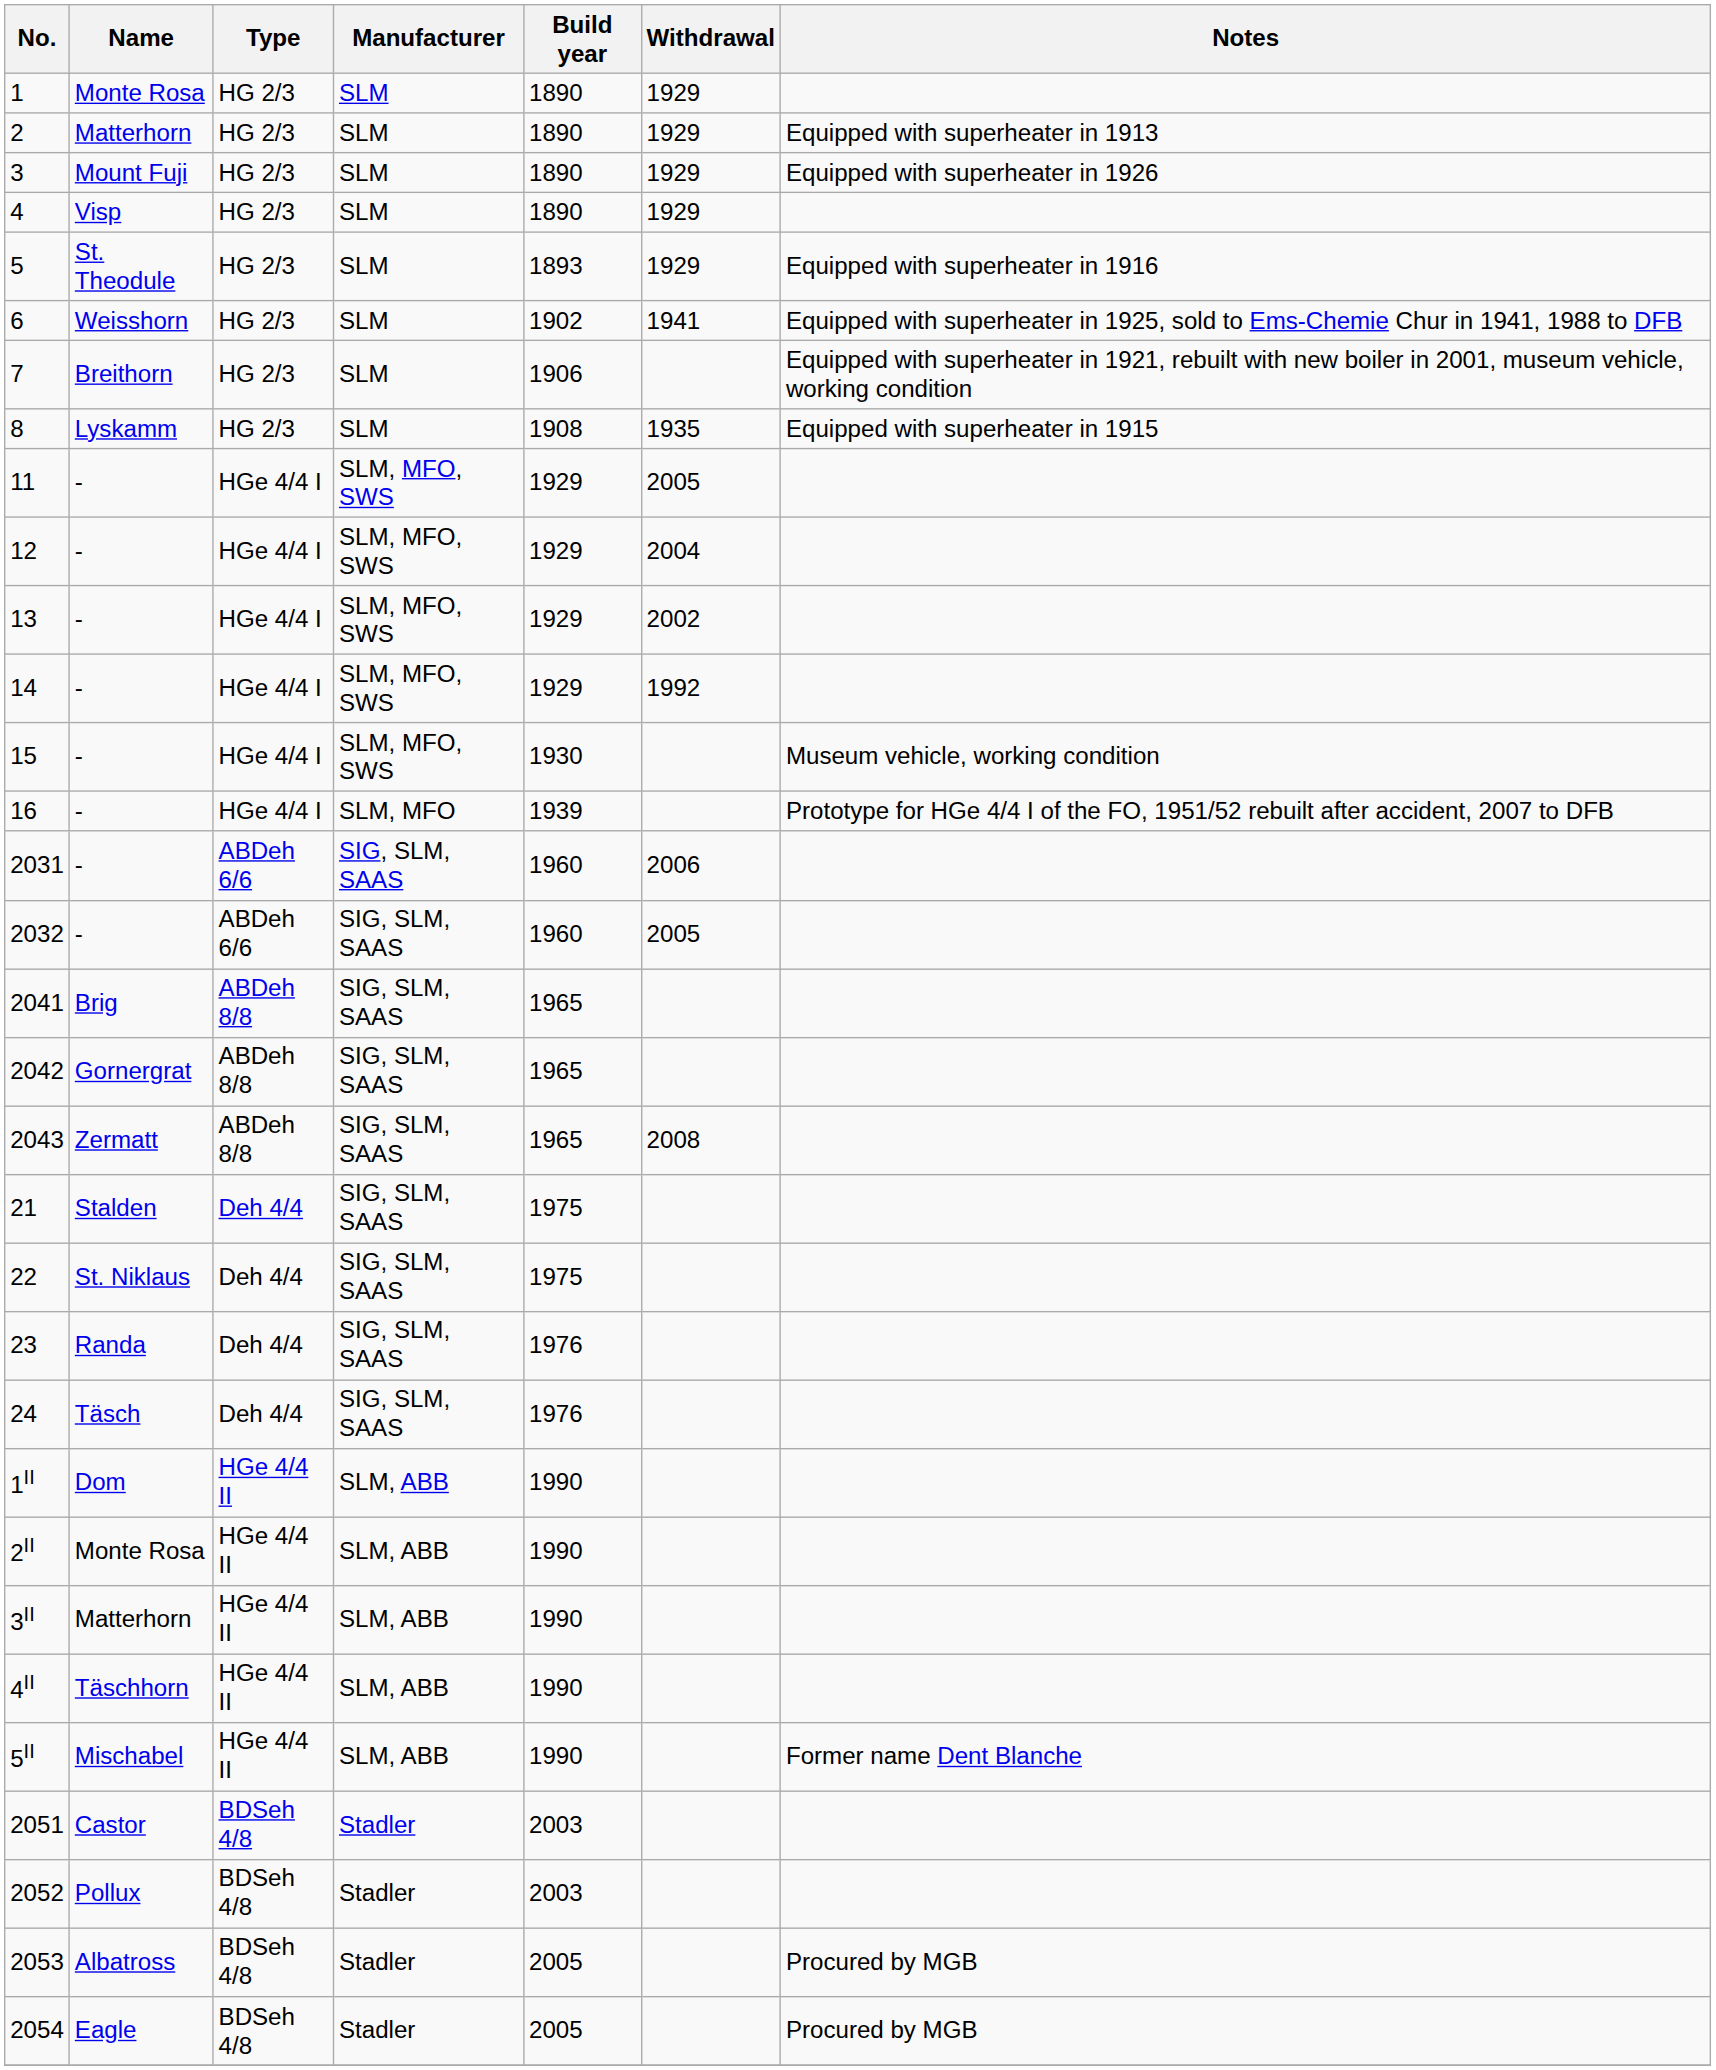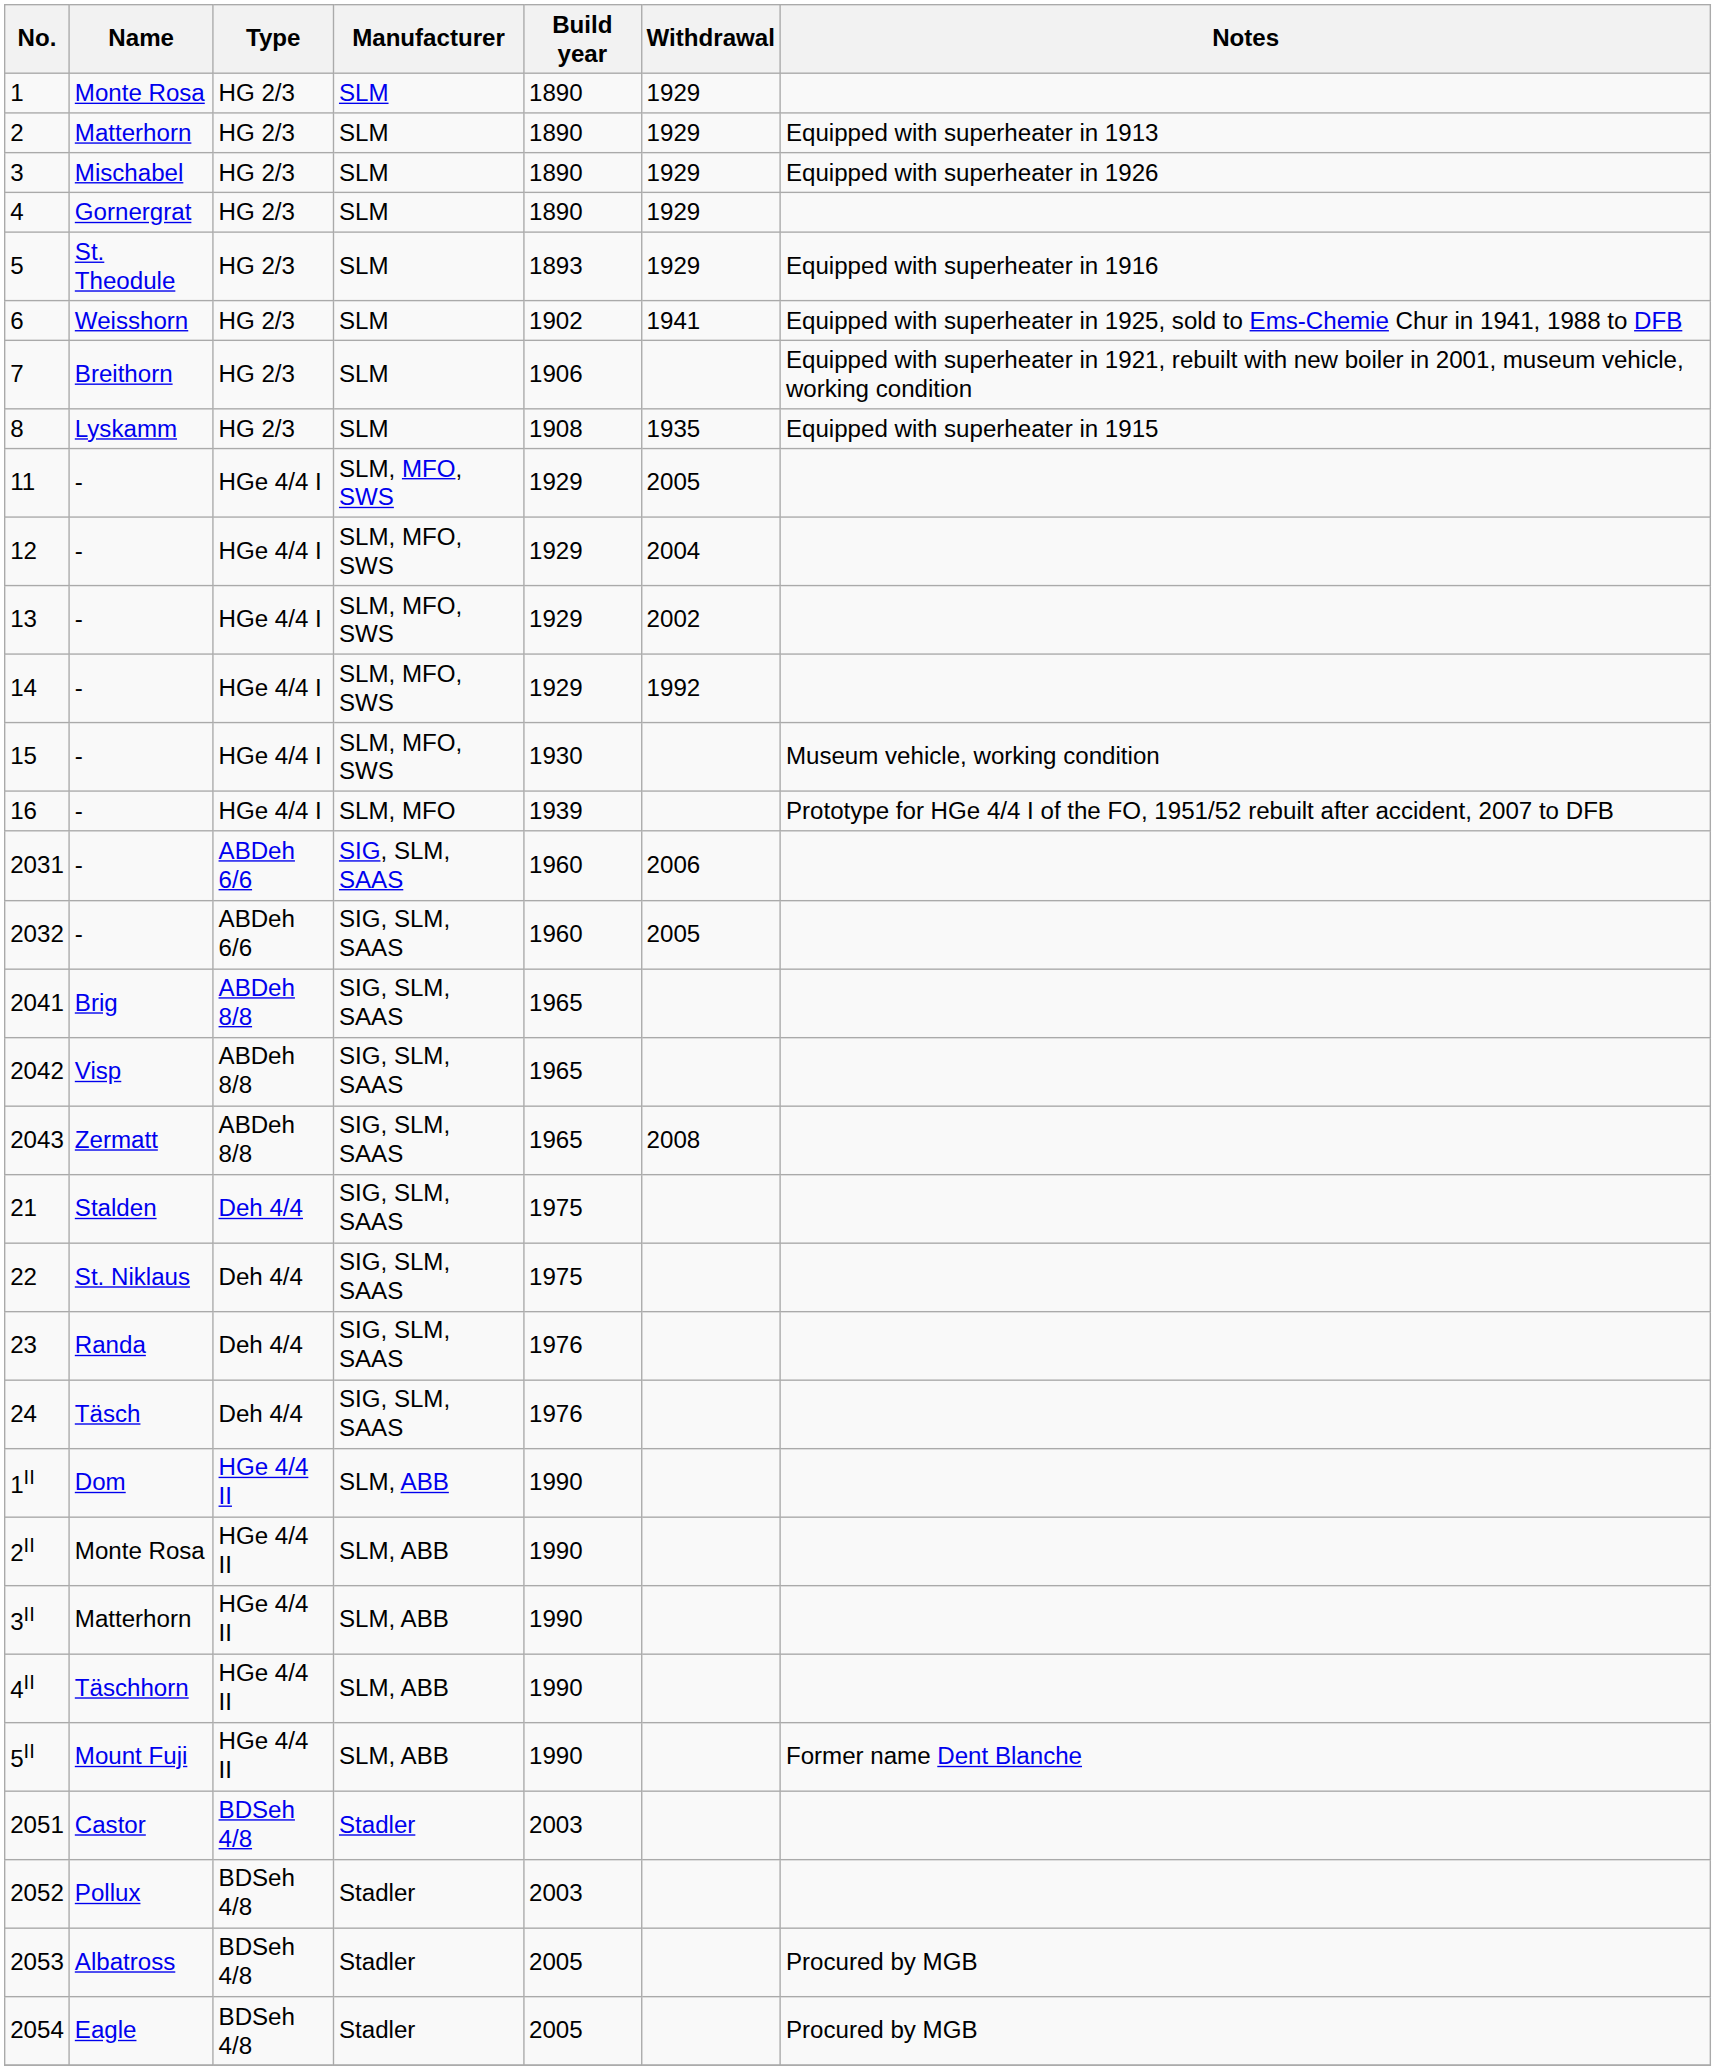 <table class="wikitable sortable"     style="font-size: 110%;">
 <tr>
 <th>No.</th>
 <th>Name</th>
 <th>Type</th>
 <th>Manufacturer</th>
 <th>Build year</th>
 <th>Withdrawal</th>
 <th>Notes</th>
 </tr>
 <tr>
 <td>1</td>
 <td><a href='#'>Monte Rosa</a></td>
 <td>HG 2/3</td>
 <td><a href='#'>SLM</a></td>
 <td>1890</td>
 <td>1929</td>
 <td></td>
 </tr>
 <tr>
 <td>2</td>
 <td><a href='#'>Matterhorn</a></td>
 <td>HG 2/3</td>
 <td>SLM</td>
 <td>1890</td>
 <td>1929</td>
 <td>Equipped with superheater in 1913</td>
 </tr>
 <tr>
 <td>3</td>
-<td><a href='#'>Mount Fuji</a></td>
+<td><a href='#'>Mischabel</a></td>
 <td>HG 2/3</td>
 <td>SLM</td>
 <td>1890</td>
 <td>1929</td>
 <td>Equipped with superheater in 1926</td>
 </tr>
 <tr>
 <td>4</td>
-<td><a href='#'>Visp</a></td>
+<td><a href='#'>Gornergrat</a></td>
 <td>HG 2/3</td>
 <td>SLM</td>
 <td>1890</td>
 <td>1929</td>
 <td></td>
 </tr>
 <tr>
 <td>5</td>
 <td><a href='#'>St. Theodule</a></td>
 <td>HG 2/3</td>
 <td>SLM</td>
 <td>1893</td>
 <td>1929</td>
 <td>Equipped with superheater in 1916</td>
 </tr>
 <tr>
 <td>6</td>
 <td><a href='#'>Weisshorn</a></td>
 <td>HG 2/3</td>
 <td>SLM</td>
 <td>1902</td>
 <td>1941</td>
 <td>Equipped with superheater in 1925, sold to <a href='#'>Ems-Chemie</a> Chur in 1941, 1988 to <a href='#'>DFB</a></td>
 </tr>
 <tr>
 <td>7</td>
 <td><a href='#'>Breithorn</a></td>
 <td>HG 2/3</td>
 <td>SLM</td>
 <td>1906</td>
 <td></td>
 <td>Equipped with superheater in 1921, rebuilt with new boiler in 2001, museum vehicle, working condition</td>
 </tr>
 <tr>
 <td>8</td>
 <td><a href='#'>Lyskamm</a></td>
 <td>HG 2/3</td>
 <td>SLM</td>
 <td>1908</td>
 <td>1935</td>
 <td>Equipped with superheater in 1915</td>
 </tr>
 <tr>
 <td>11</td>
 <td>-</td>
 <td>HGe 4/4 I</td>
 <td>SLM, <a href='#'>MFO</a>, <a href='#'>SWS</a></td>
 <td>1929</td>
 <td>2005</td>
 <td></td>
 </tr>
 <tr>
 <td>12</td>
 <td>-</td>
 <td>HGe 4/4 I</td>
 <td>SLM, MFO, SWS</td>
 <td>1929</td>
 <td>2004</td>
 <td></td>
 </tr>
 <tr>
 <td>13</td>
 <td>-</td>
 <td>HGe 4/4 I</td>
 <td>SLM, MFO, SWS</td>
 <td>1929</td>
 <td>2002</td>
 <td></td>
 </tr>
 <tr>
 <td>14</td>
 <td>-</td>
 <td>HGe 4/4 I</td>
 <td>SLM, MFO, SWS</td>
 <td>1929</td>
 <td>1992</td>
 <td></td>
 </tr>
 <tr>
 <td>15</td>
 <td>-</td>
 <td>HGe 4/4 I</td>
 <td>SLM, MFO, SWS</td>
 <td>1930</td>
 <td></td>
 <td>Museum vehicle, working condition</td>
 </tr>
 <tr>
 <td>16</td>
 <td>-</td>
 <td>HGe 4/4 I</td>
 <td>SLM, MFO</td>
 <td>1939</td>
 <td></td>
 <td>Prototype for HGe 4/4 I of the FO, 1951/52 rebuilt after accident, 2007 to DFB</td>
 </tr>
 <tr>
 <td>2031</td>
 <td>-</td>
 <td><a href='#'>ABDeh 6/6</a></td>
 <td><a href='#'>SIG</a>, SLM, <a href='#'>SAAS</a></td>
 <td>1960</td>
 <td>2006</td>
 <td></td>
 </tr>
 <tr>
 <td>2032</td>
 <td>-</td>
 <td>ABDeh 6/6</td>
 <td>SIG, SLM, SAAS</td>
 <td>1960</td>
 <td>2005</td>
 <td></td>
 </tr>
 <tr>
 <td>2041</td>
 <td><a href='#'>Brig</a></td>
 <td><a href='#'>ABDeh 8/8</a></td>
 <td>SIG, SLM, SAAS</td>
 <td>1965</td>
 <td></td>
 <td></td>
 </tr>
 <tr>
 <td>2042</td>
-<td><a href='#'>Gornergrat</a></td>
+<td><a href='#'>Visp</a></td>
 <td>ABDeh 8/8</td>
 <td>SIG, SLM, SAAS</td>
 <td>1965</td>
 <td></td>
 <td></td>
 </tr>
 <tr>
 <td>2043</td>
 <td><a href='#'>Zermatt</a></td>
 <td>ABDeh 8/8</td>
 <td>SIG, SLM, SAAS</td>
 <td>1965</td>
 <td>2008</td>
 <td></td>
 </tr>
 <tr>
 <td>21</td>
 <td><a href='#'>Stalden</a></td>
 <td><a href='#'>Deh 4/4</a></td>
 <td>SIG, SLM, SAAS</td>
 <td>1975</td>
 <td></td>
 <td></td>
 </tr>
 <tr>
 <td>22</td>
 <td><a href='#'>St. Niklaus</a></td>
 <td>Deh 4/4</td>
 <td>SIG, SLM, SAAS</td>
 <td>1975</td>
 <td></td>
 <td></td>
 </tr>
 <tr>
 <td>23</td>
 <td><a href='#'>Randa</a></td>
 <td>Deh 4/4</td>
 <td>SIG, SLM, SAAS</td>
 <td>1976</td>
 <td></td>
 <td></td>
 </tr>
 <tr>
 <td>24</td>
 <td><a href='#'>Täsch</a></td>
 <td>Deh 4/4</td>
 <td>SIG, SLM, SAAS</td>
 <td>1976</td>
 <td></td>
 <td></td>
 </tr>
 <tr>
 <td>1<sup>II</sup></td>
 <td><a href='#'>Dom</a></td>
 <td><a href='#'>HGe 4/4 II</a></td>
 <td>SLM, <a href='#'>ABB</a></td>
 <td>1990</td>
 <td></td>
 <td></td>
 </tr>
 <tr>
 <td>2<sup>II</sup></td>
 <td>Monte Rosa</td>
 <td>HGe 4/4 II</td>
 <td>SLM, ABB</td>
 <td>1990</td>
 <td></td>
 <td></td>
 </tr>
 <tr>
 <td>3<sup>II</sup></td>
 <td>Matterhorn</td>
 <td>HGe 4/4 II</td>
 <td>SLM, ABB</td>
 <td>1990</td>
 <td></td>
 <td></td>
 </tr>
 <tr>
 <td>4<sup>II</sup></td>
 <td><a href='#'>Täschhorn</a></td>
 <td>HGe 4/4 II</td>
 <td>SLM, ABB</td>
 <td>1990</td>
 <td></td>
 <td></td>
 </tr>
 <tr>
 <td>5<sup>II</sup></td>
-<td><a href='#'>Mischabel</a></td>
+<td><a href='#'>Mount Fuji</a></td>
 <td>HGe 4/4 II</td>
 <td>SLM, ABB</td>
 <td>1990</td>
 <td></td>
 <td>Former name <a href='#'>Dent Blanche</a></td>
 </tr>
 <tr>
 <td>2051</td>
 <td><a href='#'>Castor</a></td>
 <td><a href='#'>BDSeh 4/8</a></td>
 <td><a href='#'>Stadler</a></td>
 <td>2003</td>
 <td></td>
 <td></td>
 </tr>
 <tr>
 <td>2052</td>
 <td><a href='#'>Pollux</a></td>
 <td>BDSeh 4/8</td>
 <td>Stadler</td>
 <td>2003</td>
 <td></td>
 <td></td>
 </tr>
 <tr>
 <td>2053</td>
 <td><a href='#'>Albatross</a></td>
 <td>BDSeh 4/8</td>
 <td>Stadler</td>
 <td>2005</td>
 <td></td>
 <td>Procured by MGB</td>
 </tr>
 <tr>
 <td>2054</td>
 <td><a href='#'>Eagle</a></td>
 <td>BDSeh 4/8</td>
 <td>Stadler</td>
 <td>2005</td>
 <td></td>
 <td>Procured by MGB</td>
 </tr>
 <tr>
 </tr>
 </table>
